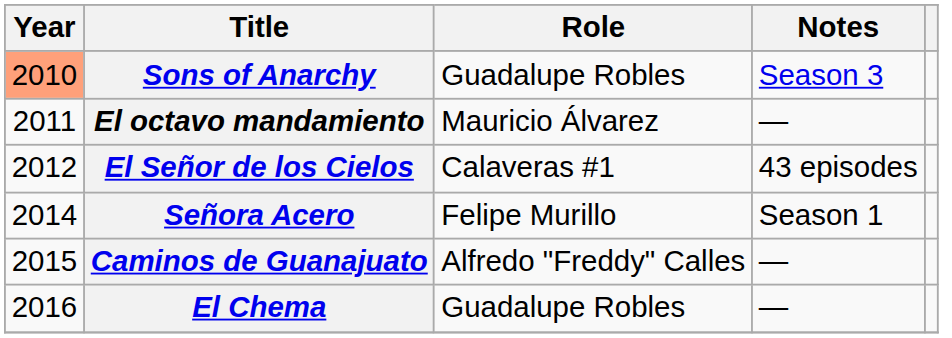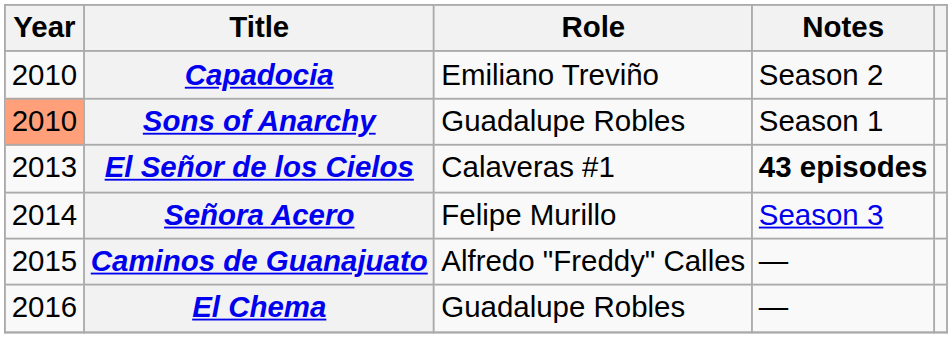 <table class="wikitable sortable plainrowheaders">
 <tr>
 <th scope="col">Year</th>
 <th scope="col">Title</th>
 <th scope="col">Role</th>
 <th scope="col" class="unsortable">Notes</th>
 <th scope="col" class="unsortable"></th>
 </tr>
 <tr>
+<td align="center">2010</td>
+<th scope="row"><em><a href='#'>Capadocia</a></em></th>
+<td>Emiliano Treviño</td>
+<td>Season 2</td>
+<td></td>
+</tr>
+<tr>
 <td align="center" style="background: lightsalmon;">2010</td>
 <th scope="row"><em><a href='#'>Sons of Anarchy</a></em></th>
 <td>Guadalupe Robles</td>
-<td><a href='#'>Season 3</a></td>
+<td>Season 1</td>
 <td></td>
 </tr>
 <tr>
-<td align="center">2011</td>
-<th scope="row"><em>El octavo mandamiento</em></th>
-<td>Mauricio Álvarez</td>
-<td>—</td>
-<td></td>
-</tr>
-<tr>
-<td align="center">2012</td>
+<td align="center">2013</td>
 <th scope="row"><em><a href='#'>El Señor de los Cielos</a></em></th>
 <td>Calaveras #1</td>
-<td>43 episodes</td>
+<td><strong>43 episodes</strong></td>
 <td></td>
 </tr>
 <tr>
 <td align="center">2014</td>
 <th scope="row"><em><a href='#'>Señora Acero</a></em></th>
 <td>Felipe Murillo</td>
-<td>Season 1</td>
+<td><a href='#'>Season 3</a></td>
 <td></td>
 </tr>
 <tr>
 <td align="center">2015</td>
 <th scope="row"><em><a href='#'>Caminos de Guanajuato</a></em></th>
 <td>Alfredo "Freddy" Calles</td>
 <td>—</td>
 <td></td>
 </tr>
 <tr>
 <td align="center">2016</td>
 <th scope="row"><em><a href='#'>El Chema</a></em></th>
 <td>Guadalupe Robles</td>
 <td>—</td>
 <td></td>
 </tr>
 <tr>
 </tr>
 </table>
